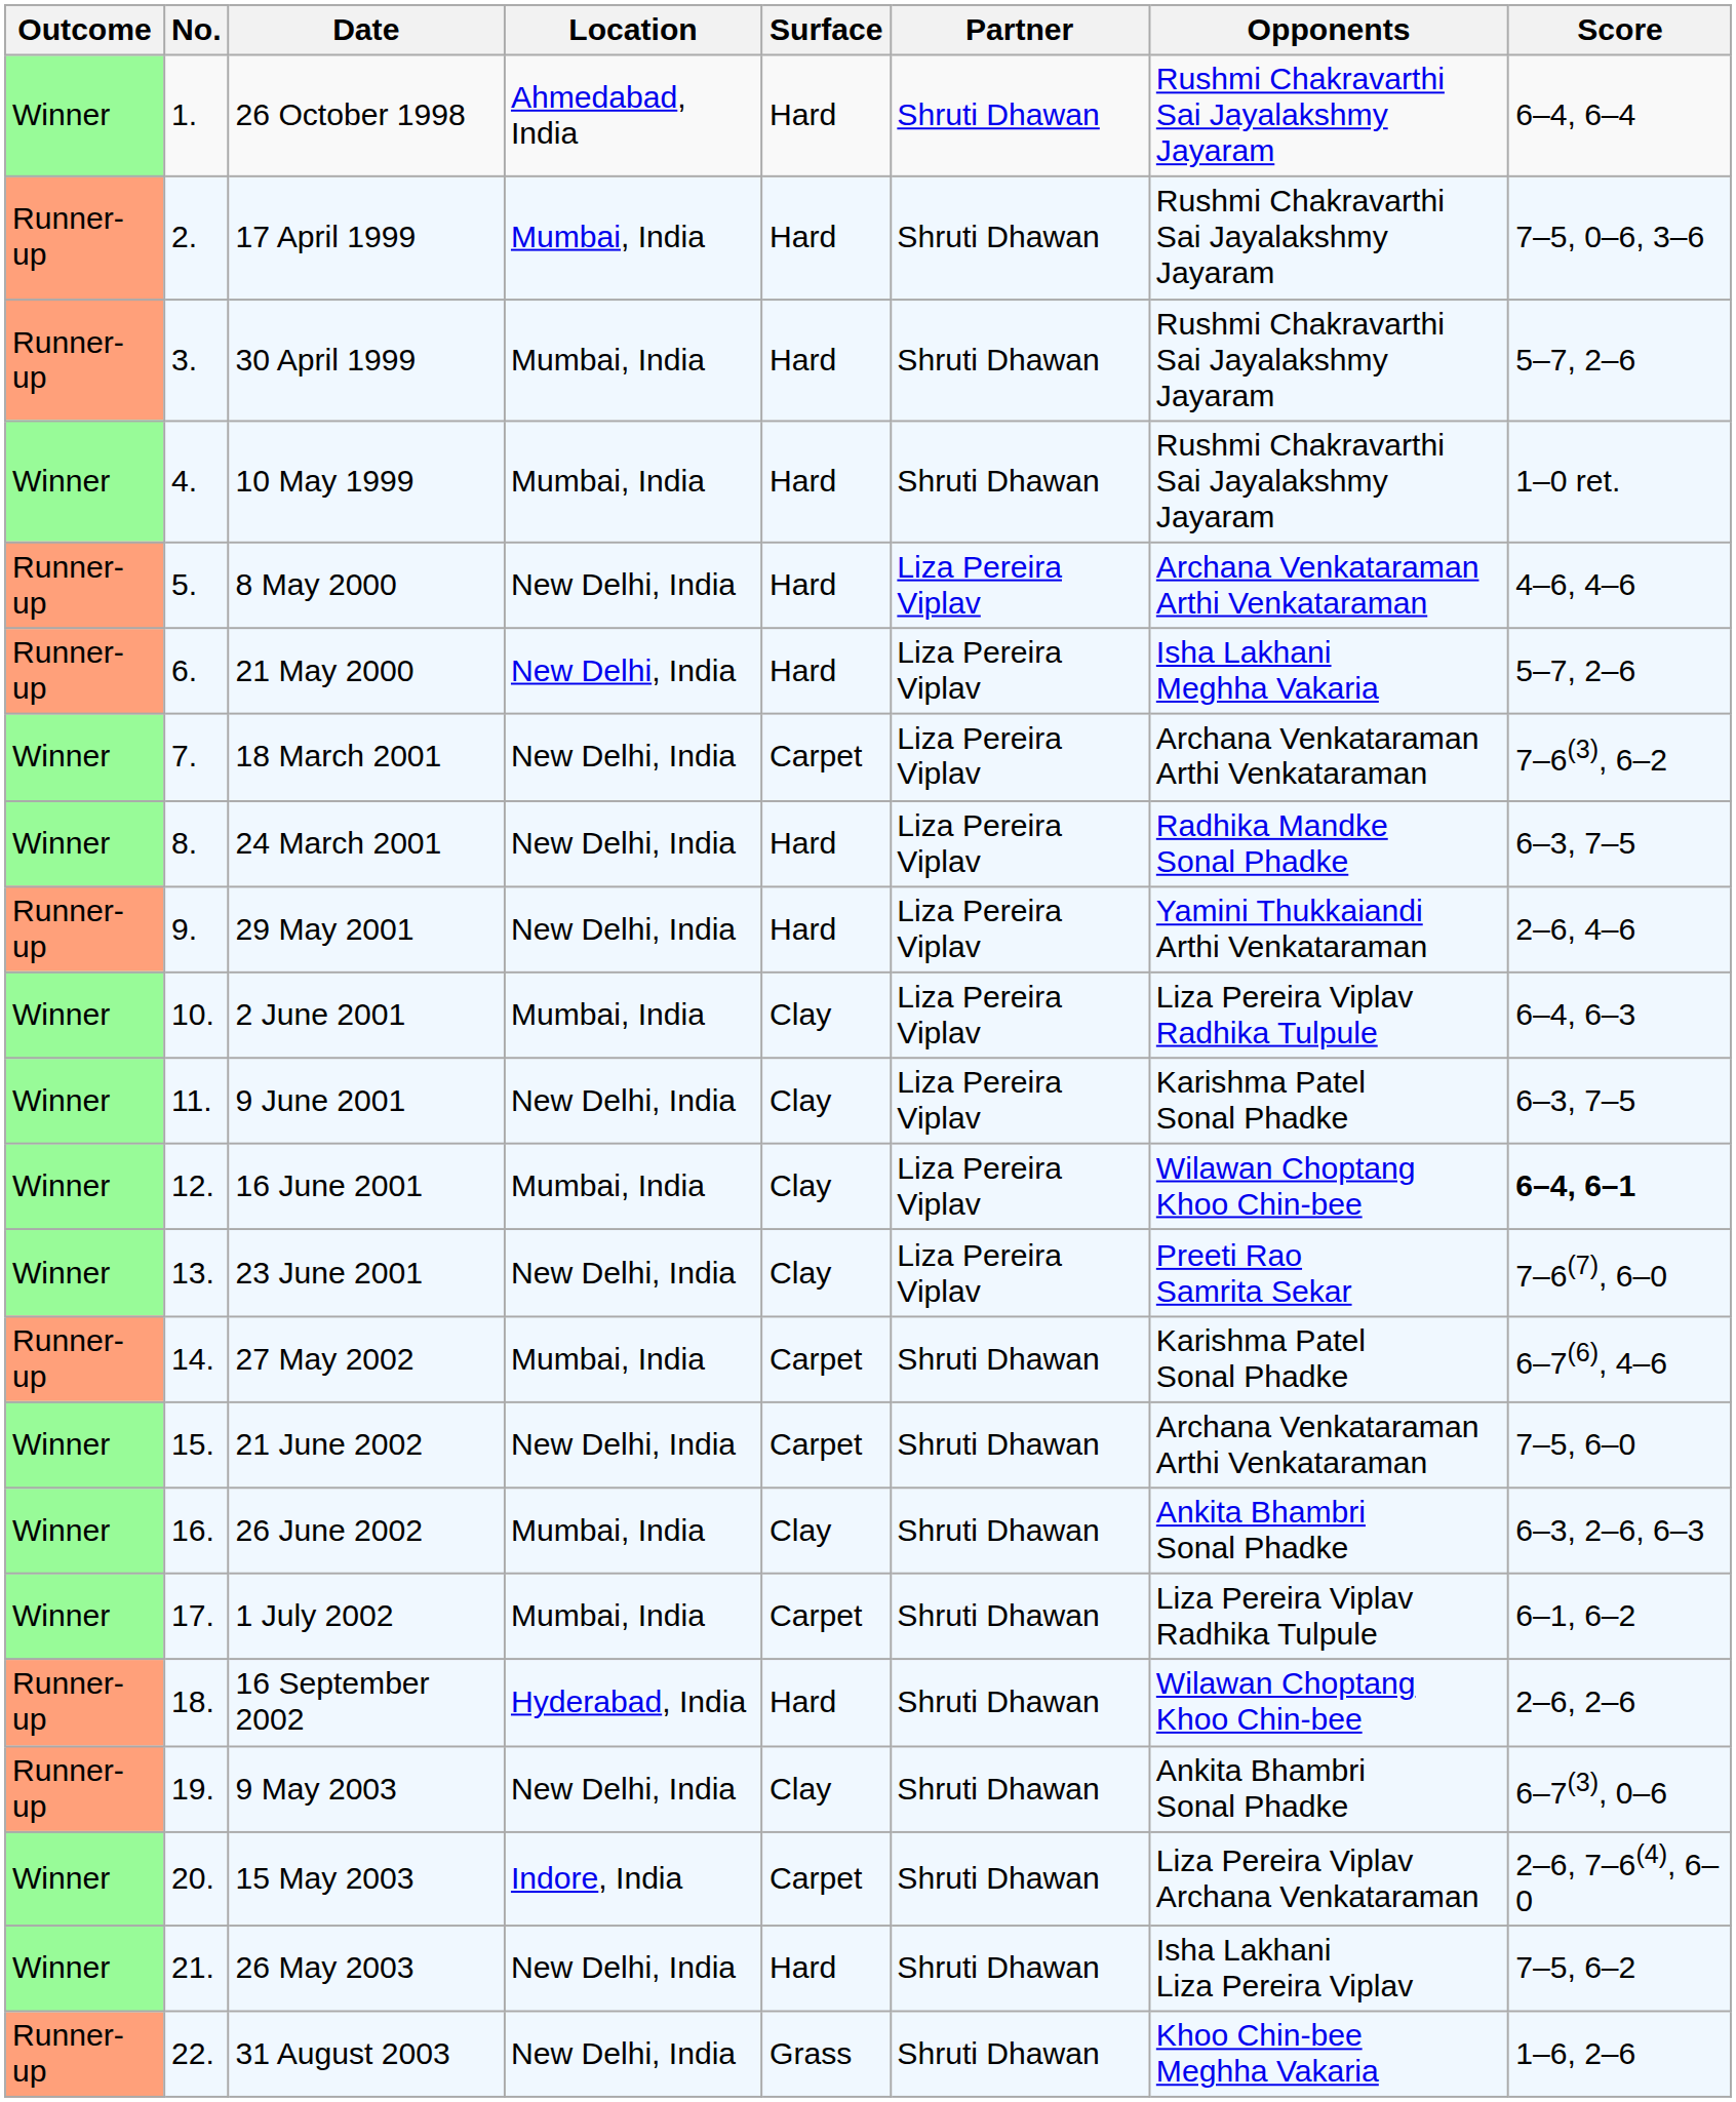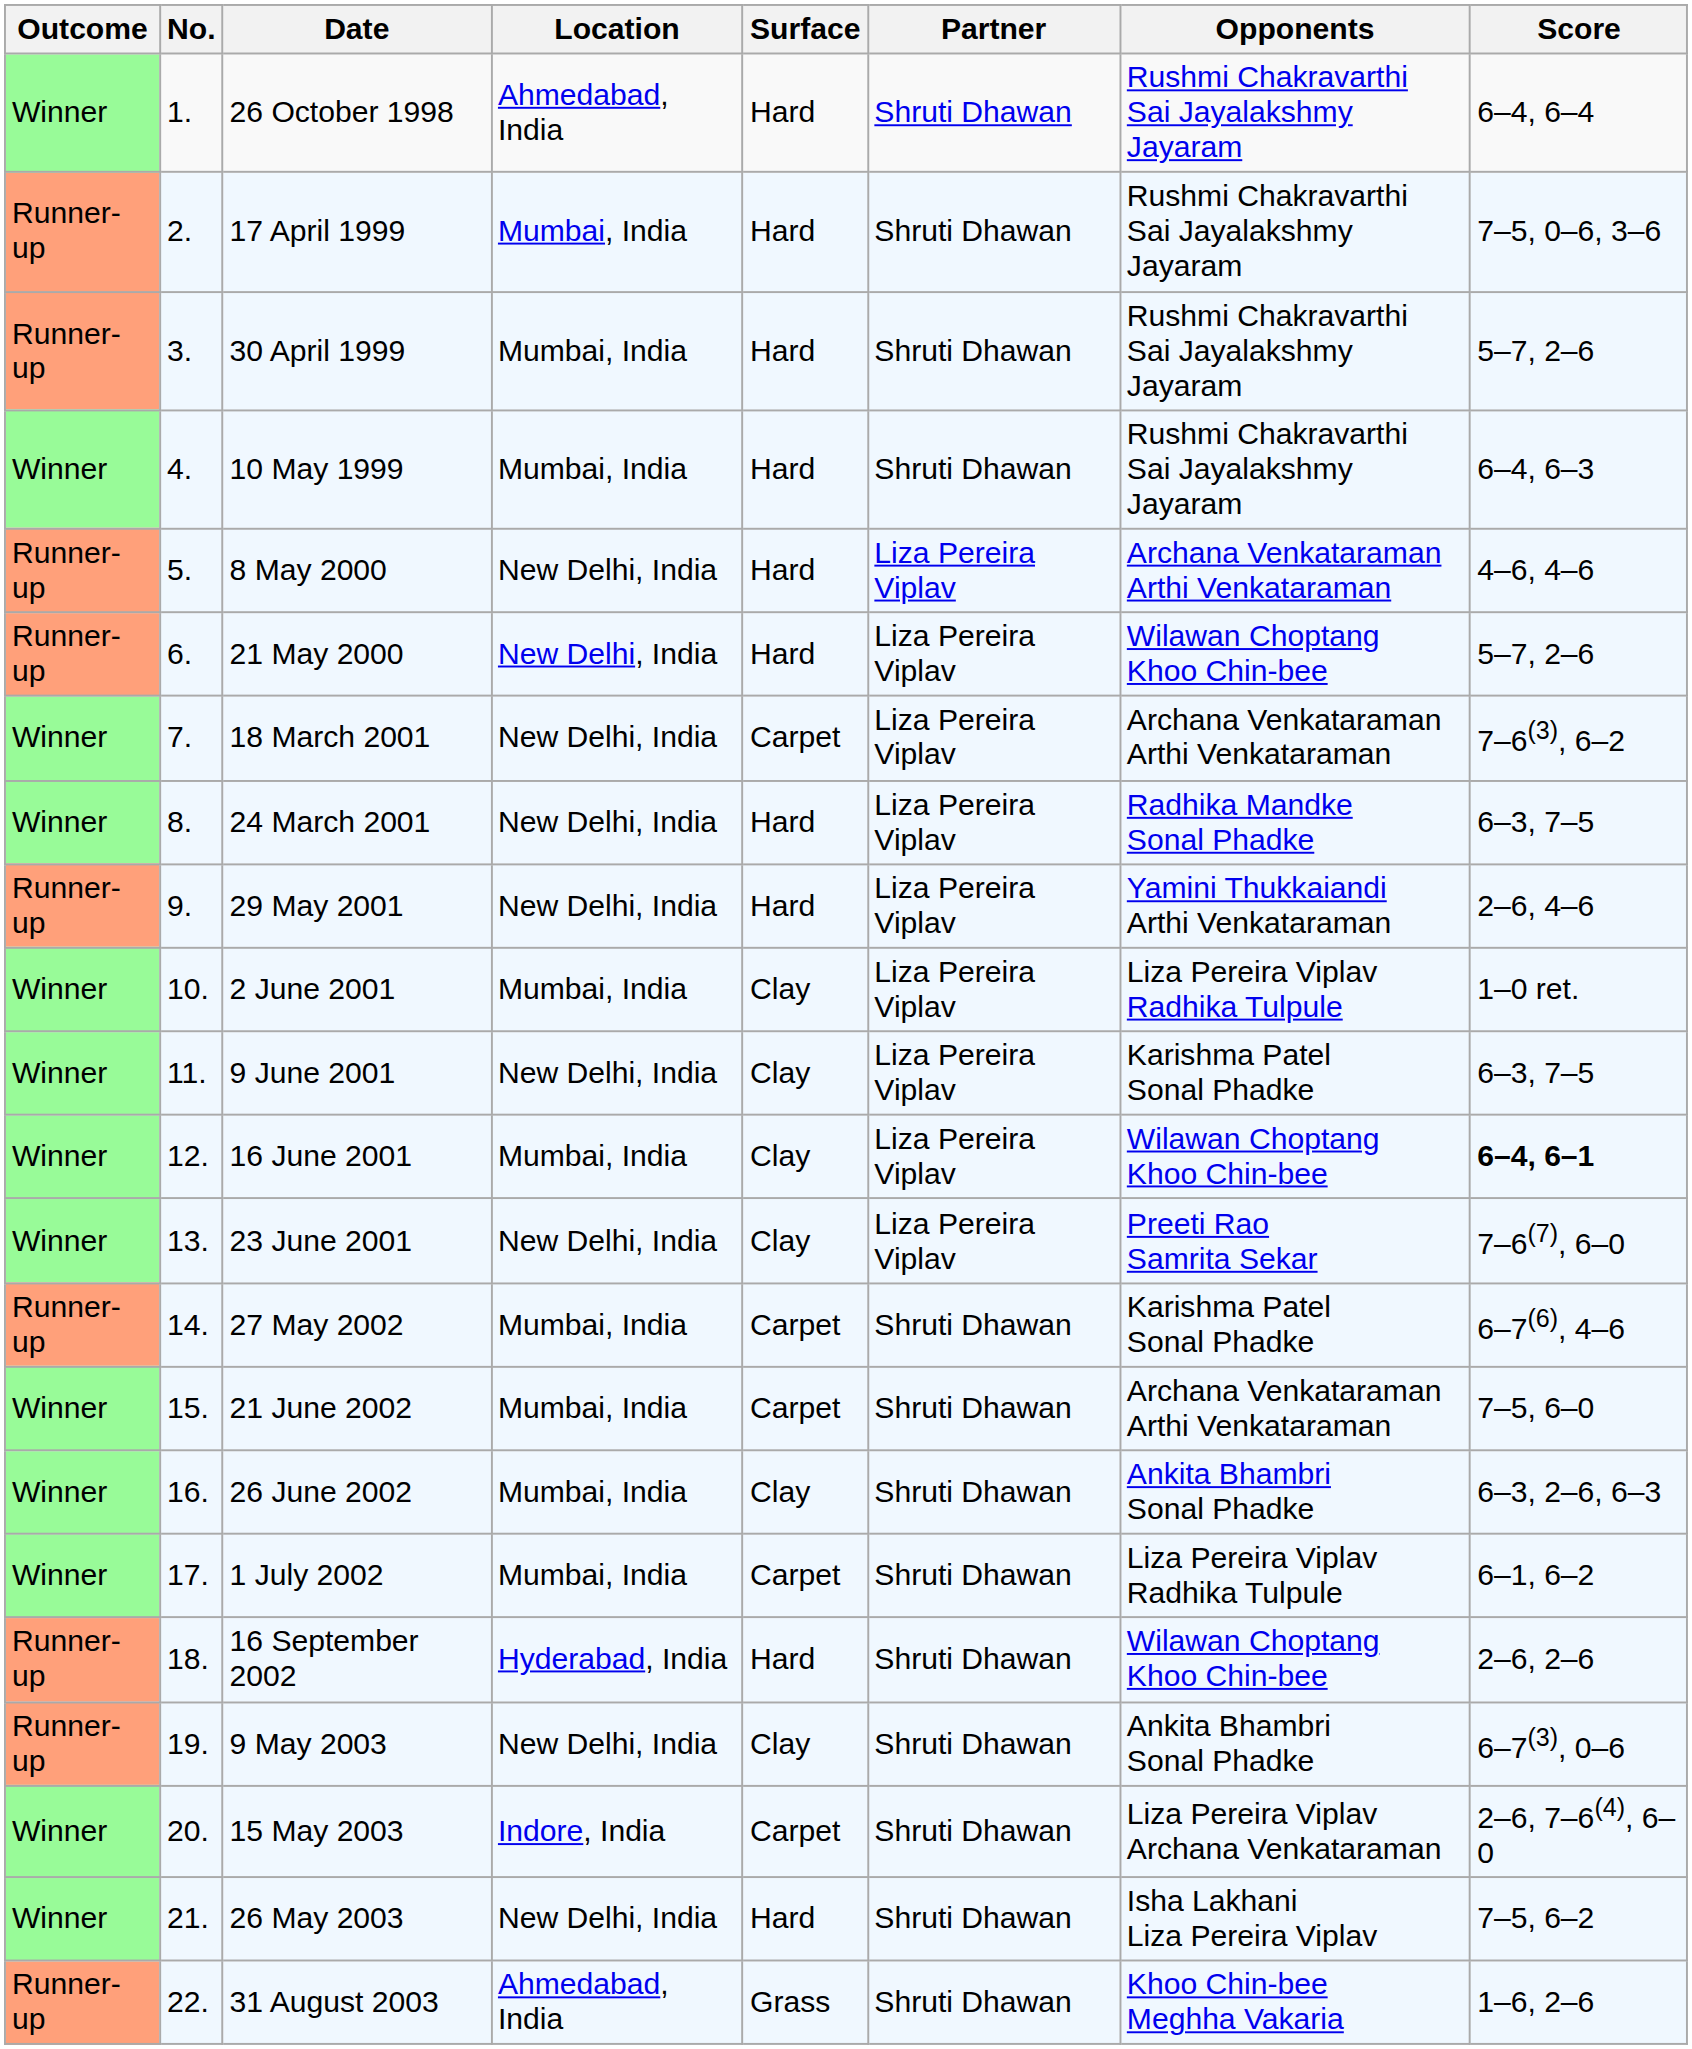 <table class="sortable wikitable" style=font-size:97%>
 <tr>
 <th>Outcome</th>
 <th>No.</th>
 <th>Date</th>
 <th>Location</th>
 <th>Surface</th>
 <th>Partner</th>
 <th>Opponents</th>
 <th class="unsortable">Score</th>
 </tr>
 <tr>
 <td style="background:#98fb98;">Winner</td>
 <td>1.</td>
 <td>26 October 1998</td>
 <td><a href='#'>Ahmedabad</a>, India</td>
 <td>Hard</td>
 <td> <a href='#'>Shruti Dhawan</a></td>
 <td> <a href='#'>Rushmi Chakravarthi</a> <br>  <a href='#'>Sai Jayalakshmy Jayaram</a></td>
 <td>6–4, 6–4</td>
 </tr>
 <tr style="background:#f0f8ff;">
 <td bgcolor="FFA07A">Runner-up</td>
 <td>2.</td>
 <td>17 April 1999</td>
 <td><a href='#'>Mumbai</a>, India</td>
 <td>Hard</td>
 <td> Shruti Dhawan</td>
 <td> Rushmi Chakravarthi <br>  Sai Jayalakshmy Jayaram</td>
 <td>7–5, 0–6, 3–6</td>
 </tr>
 <tr style="background:#f0f8ff;">
 <td bgcolor="FFA07A">Runner-up</td>
 <td>3.</td>
 <td>30 April 1999</td>
 <td>Mumbai, India</td>
 <td>Hard</td>
 <td> Shruti Dhawan</td>
 <td> Rushmi Chakravarthi <br>  Sai Jayalakshmy Jayaram</td>
 <td>5–7, 2–6</td>
 </tr>
 <tr style="background:#f0f8ff;">
 <td style="background:#98fb98;">Winner</td>
 <td>4.</td>
 <td>10 May 1999</td>
 <td>Mumbai, India</td>
 <td>Hard</td>
 <td> Shruti Dhawan</td>
 <td> Rushmi Chakravarthi <br>  Sai Jayalakshmy Jayaram</td>
-<td>1–0 ret.</td>
+<td>6–4, 6–3</td>
 </tr>
 <tr style="background:#f0f8ff;">
 <td bgcolor="FFA07A">Runner-up</td>
 <td>5.</td>
 <td>8 May 2000</td>
 <td>New Delhi, India</td>
 <td>Hard</td>
 <td> <a href='#'>Liza Pereira Viplav</a></td>
 <td> <a href='#'>Archana Venkataraman</a> <br>  <a href='#'>Arthi Venkataraman</a></td>
 <td>4–6, 4–6</td>
 </tr>
 <tr style="background:#f0f8ff;">
 <td bgcolor="FFA07A">Runner-up</td>
 <td>6.</td>
 <td>21 May 2000</td>
 <td><a href='#'>New Delhi</a>, India</td>
 <td>Hard</td>
 <td> Liza Pereira Viplav</td>
-<td> <a href='#'>Isha Lakhani</a> <br>  <a href='#'>Meghha Vakaria</a></td>
+<td> <a href='#'>Wilawan Choptang</a> <br>  <a href='#'>Khoo Chin-bee</a></td>
 <td>5–7, 2–6</td>
 </tr>
 <tr style="background:#f0f8ff;">
 <td bgcolor="98FB98">Winner</td>
 <td>7.</td>
 <td>18 March 2001</td>
 <td>New Delhi, India</td>
 <td>Carpet</td>
 <td> Liza Pereira Viplav</td>
 <td> Archana Venkataraman <br>  Arthi Venkataraman</td>
 <td>7–6<sup>(3)</sup>, 6–2</td>
 </tr>
 <tr style="background:#f0f8ff;">
 <td bgcolor="98FB98">Winner</td>
 <td>8.</td>
 <td>24 March 2001</td>
 <td>New Delhi, India</td>
 <td>Hard</td>
 <td> Liza Pereira Viplav</td>
 <td> <a href='#'>Radhika Mandke</a> <br>  <a href='#'>Sonal Phadke</a></td>
 <td>6–3, 7–5</td>
 </tr>
 <tr style="background:#f0f8ff;">
 <td bgcolor="FFA07A">Runner-up</td>
 <td>9.</td>
 <td>29 May 2001</td>
 <td>New Delhi, India</td>
 <td>Hard</td>
 <td> Liza Pereira Viplav</td>
 <td> <a href='#'>Yamini Thukkaiandi</a> <br>  Arthi Venkataraman</td>
 <td>2–6, 4–6</td>
 </tr>
 <tr style="background:#f0f8ff;">
 <td bgcolor="98FB98">Winner</td>
 <td>10.</td>
 <td>2 June 2001</td>
 <td>Mumbai, India</td>
 <td>Clay</td>
 <td> Liza Pereira Viplav</td>
 <td> Liza Pereira Viplav <br>  <a href='#'>Radhika Tulpule</a></td>
-<td>6–4, 6–3</td>
+<td>1–0 ret.</td>
 </tr>
 <tr style="background:#f0f8ff;">
 <td bgcolor="98FB98">Winner</td>
 <td>11.</td>
 <td>9 June 2001</td>
 <td>New Delhi, India</td>
 <td>Clay</td>
 <td> Liza Pereira Viplav</td>
 <td> Karishma Patel <br>  Sonal Phadke</td>
 <td>6–3, 7–5</td>
 </tr>
 <tr style="background:#f0f8ff;">
 <td bgcolor="98FB98">Winner</td>
 <td>12.</td>
 <td>16 June 2001</td>
 <td>Mumbai, India</td>
 <td>Clay</td>
 <td> Liza Pereira Viplav</td>
 <td> <a href='#'>Wilawan Choptang</a> <br>  <a href='#'>Khoo Chin-bee</a></td>
 <td><strong>6–4, 6–1</strong></td>
 </tr>
 <tr style="background:#f0f8ff;">
 <td bgcolor="98FB98">Winner</td>
 <td>13.</td>
 <td>23 June 2001</td>
 <td>New Delhi, India</td>
 <td>Clay</td>
 <td> Liza Pereira Viplav</td>
 <td> <a href='#'>Preeti Rao</a> <br>  <a href='#'>Samrita Sekar</a></td>
 <td>7–6<sup>(7)</sup>, 6–0</td>
 </tr>
 <tr style="background:#f0f8ff;">
 <td bgcolor="FFA07A">Runner-up</td>
 <td>14.</td>
 <td>27 May 2002</td>
 <td>Mumbai, India</td>
 <td>Carpet</td>
 <td> Shruti Dhawan</td>
 <td> Karishma Patel <br>  Sonal Phadke</td>
 <td>6–7<sup>(6)</sup>, 4–6</td>
 </tr>
 <tr style="background:#f0f8ff;">
 <td bgcolor="98FB98">Winner</td>
 <td>15.</td>
 <td>21 June 2002</td>
-<td>New Delhi, India</td>
+<td>Mumbai, India</td>
 <td>Carpet</td>
 <td> Shruti Dhawan</td>
 <td> Archana Venkataraman <br>  Arthi Venkataraman</td>
 <td>7–5, 6–0</td>
 </tr>
 <tr style="background:#f0f8ff;">
 <td bgcolor="98FB98">Winner</td>
 <td>16.</td>
 <td>26 June 2002</td>
 <td>Mumbai, India</td>
 <td>Clay</td>
 <td> Shruti Dhawan</td>
 <td> <a href='#'>Ankita Bhambri</a> <br>  Sonal Phadke</td>
 <td>6–3, 2–6, 6–3</td>
 </tr>
 <tr style="background:#f0f8ff;">
 <td bgcolor="98FB98">Winner</td>
 <td>17.</td>
 <td>1 July 2002</td>
 <td>Mumbai, India</td>
 <td>Carpet</td>
 <td> Shruti Dhawan</td>
 <td> Liza Pereira Viplav <br>  Radhika Tulpule</td>
 <td>6–1, 6–2</td>
 </tr>
 <tr bgcolor="#f0f8ff">
 <td bgcolor="FFA07A">Runner-up</td>
 <td>18.</td>
 <td>16 September 2002</td>
 <td><a href='#'>Hyderabad</a>, India</td>
 <td>Hard</td>
 <td> Shruti Dhawan</td>
 <td> <a href='#'>Wilawan Choptang</a> <br>  <a href='#'>Khoo Chin-bee</a></td>
 <td>2–6, 2–6</td>
 </tr>
 <tr bgcolor="#f0f8ff">
 <td bgcolor="FFA07A">Runner-up</td>
 <td>19.</td>
 <td>9 May 2003</td>
 <td>New Delhi, India</td>
 <td>Clay</td>
 <td> Shruti Dhawan</td>
 <td> Ankita Bhambri <br>  Sonal Phadke</td>
 <td>6–7<sup>(3)</sup>, 0–6</td>
 </tr>
 <tr style="background:#f0f8ff;">
 <td bgcolor="98FB98">Winner</td>
 <td>20.</td>
 <td>15 May 2003</td>
 <td><a href='#'>Indore</a>, India</td>
 <td>Carpet</td>
 <td> Shruti Dhawan</td>
 <td> Liza Pereira Viplav <br>  Archana Venkataraman</td>
 <td>2–6, 7–6<sup>(4)</sup>, 6–0</td>
 </tr>
 <tr style="background:#f0f8ff;">
 <td bgcolor="98FB98">Winner</td>
 <td>21.</td>
 <td>26 May 2003</td>
 <td>New Delhi, India</td>
 <td>Hard</td>
 <td> Shruti Dhawan</td>
 <td> Isha Lakhani <br>  Liza Pereira Viplav</td>
 <td>7–5, 6–2</td>
 </tr>
 <tr bgcolor="#f0f8ff">
 <td bgcolor="FFA07A">Runner-up</td>
 <td>22.</td>
 <td>31 August 2003</td>
-<td>New Delhi, India</td>
+<td><a href='#'>Ahmedabad</a>, India</td>
 <td>Grass</td>
 <td> Shruti Dhawan</td>
 <td> <a href='#'>Khoo Chin-bee</a> <br>  <a href='#'>Meghha Vakaria</a></td>
 <td>1–6, 2–6</td>
 </tr>
 </table>
